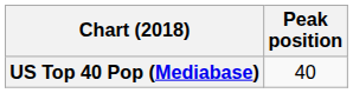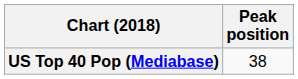 <table class="wikitable plainrowheaders" style="text-align:center">
 <tr>
 <th scope="col">Chart (2018)</th>
 <th scope="col">Peak<br>position</th>
 </tr>
 <tr>
 <th scope="row">US Top 40 Pop (<a href='#'>Mediabase</a>)</th>
-<td>40</td>
+<td>38</td>
 </tr>
 </table>
